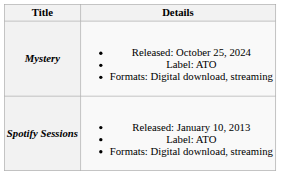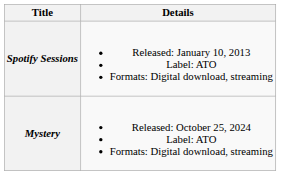 <table class="wikitable plainrowheaders" style="text-align:center;">
 <tr>
 <th scope="col">Title</th>
 <th scope="col">Details</th>
 </tr>
 <tr>
+<th scope="row"><em>Spotify Sessions</em></th>
+<td><br><ul><li>Released: January 10, 2013</li><li>Label: ATO</li><li>Formats: Digital download, streaming</li></ul></td>
+</tr>
+<tr>
 <th scope="row"><em>Mystery</em></th>
 <td><br><ul><li>Released: October 25, 2024</li><li>Label: ATO</li><li>Formats: Digital download, streaming</li></ul></td>
 </tr>
-<tr>
-<th scope="row"><em>Spotify Sessions</em></th>
-<td><br><ul><li>Released: January 10, 2013</li><li>Label: ATO</li><li>Formats: Digital download, streaming</li></ul></td>
-</tr>
 </table>
